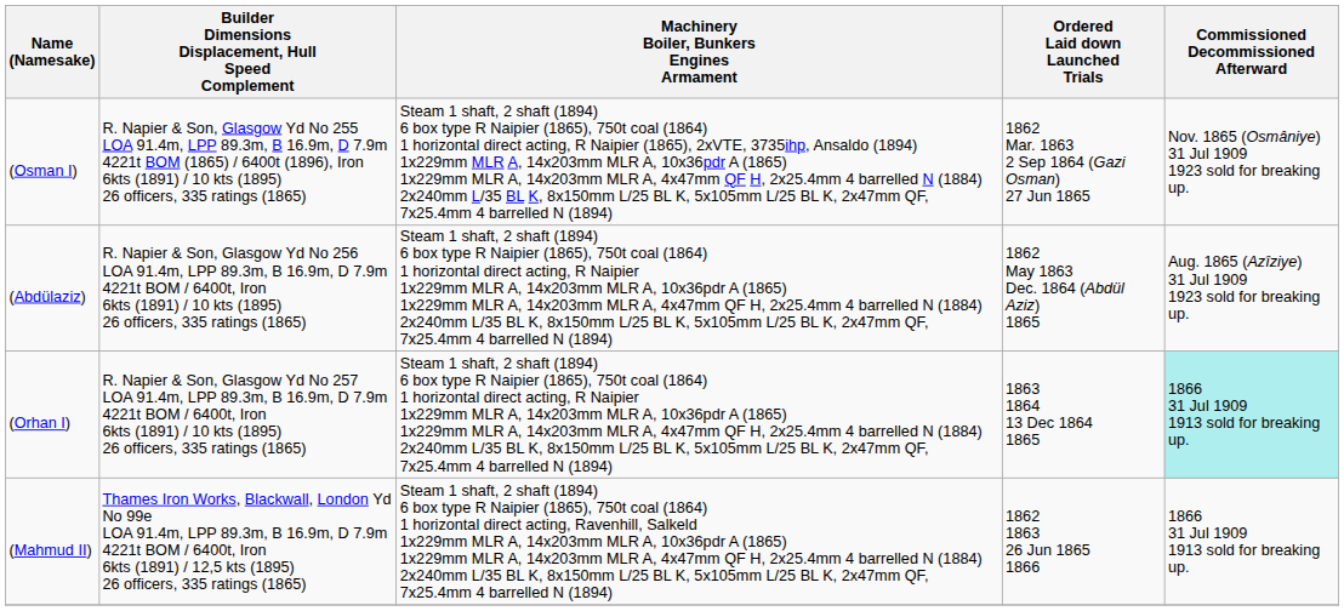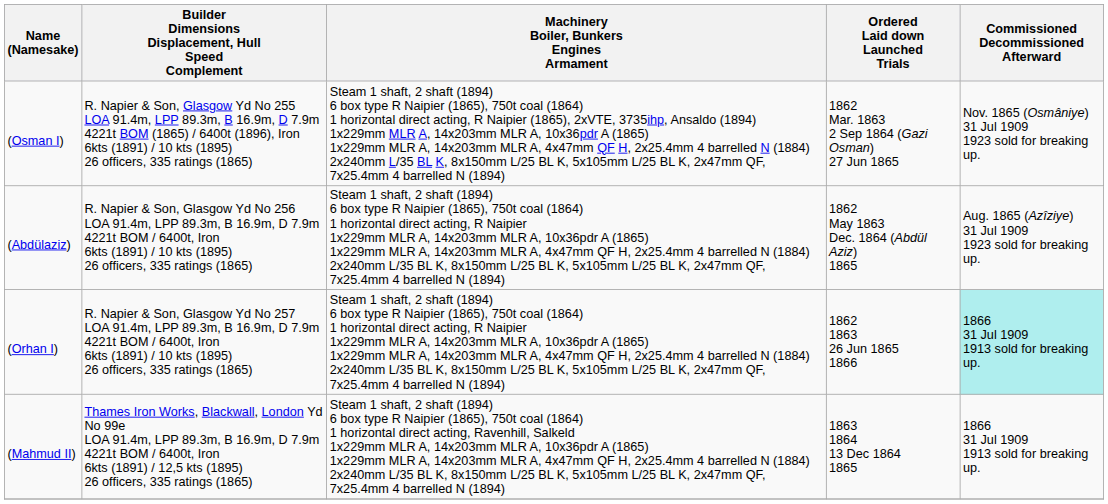 <table class="wikitable" style="font-size:90%;">
 <tr bgcolor="#e6e9ff">
 <th>Name<br>(Namesake)</th>
 <th>Builder<br>Dimensions<br>Displacement, Hull<br>Speed<br>Complement</th>
 <th>Machinery<br>Boiler, Bunkers<br>Engines<br>Armament</th>
 <th>Ordered<br>Laid down<br>Launched<br>Trials</th>
 <th>Commissioned<br>Decommissioned<br>Afterward</th>
 </tr>
 <tr ---->
 <td><br>(<a href='#'>Osman I</a>)</td>
 <td> R. Napier & Son, <a href='#'>Glasgow</a> Yd No 255<br><a href='#'>LOA</a> 91.4m, <a href='#'>LPP</a> 89.3m, <a href='#'>B</a> 16.9m, <a href='#'>D</a> 7.9m<br>4221t <a href='#'>BOM</a> (1865) / 6400t (1896), Iron<br>6kts (1891) / 10 kts (1895)<br>26 officers, 335 ratings (1865)</td>
 <td>Steam 1 shaft, 2 shaft (1894)<br>6 box type R Naipier (1865), 750t coal (1864)<br>1 horizontal direct acting, R Naipier (1865), 2xVTE, 3735<a href='#'>ihp</a>, Ansaldo (1894)<br>1x229mm <a href='#'>MLR</a> <a href='#'>A</a>, 14x203mm MLR A, 10x36<a href='#'>pdr</a> A (1865)<br>1x229mm MLR A, 14x203mm MLR A, 4x47mm <a href='#'>QF</a> <a href='#'>H</a>, 2x25.4mm 4 barrelled <a href='#'>N</a> (1884)<br>2x240mm <a href='#'>L</a>/35 <a href='#'>BL</a> <a href='#'>K</a>, 8x150mm L/25 BL K, 5x105mm L/25 BL K, 2x47mm QF, 7x25.4mm 4 barrelled N (1894)</td>
 <td>1862<br>Mar. 1863<br>2 Sep 1864 (<em>Gazi Osman</em>)<br>27 Jun 1865</td>
 <td>Nov. 1865 (<em>Osmâniye</em>)<br>31 Jul 1909<br>1923 sold for breaking up.</td>
 </tr>
 <tr ---->
 <td><br>(<a href='#'>Abdülaziz</a>)</td>
 <td> R. Napier & Son, Glasgow Yd No 256<br>LOA 91.4m, LPP 89.3m, B 16.9m, D 7.9m<br>4221t BOM / 6400t, Iron<br>6kts (1891) / 10 kts (1895)<br>26 officers, 335 ratings (1865)</td>
 <td>Steam 1 shaft, 2 shaft (1894)<br>6 box type R Naipier (1865), 750t coal (1864)<br>1 horizontal direct acting, R Naipier<br>1x229mm MLR A, 14x203mm MLR A, 10x36pdr A (1865)<br>1x229mm MLR A, 14x203mm MLR A, 4x47mm QF H, 2x25.4mm 4 barrelled N (1884)<br>2x240mm L/35 BL K, 8x150mm L/25 BL K, 5x105mm L/25 BL K, 2x47mm QF, 7x25.4mm 4 barrelled N (1894)</td>
 <td>1862<br>May 1863<br>Dec. 1864 (<em>Abdül Aziz</em>)<br>1865</td>
 <td>Aug. 1865 (<em>Azîziye</em>)<br>31 Jul 1909<br>1923 sold for breaking up.</td>
 </tr>
 <tr ---->
 <td><br>(<a href='#'>Orhan I</a>)</td>
 <td> R. Napier & Son, Glasgow Yd No 257<br>LOA 91.4m, LPP 89.3m, B 16.9m, D 7.9m<br>4221t BOM / 6400t, Iron<br>6kts (1891) / 10 kts (1895)<br>26 officers, 335 ratings (1865)</td>
 <td>Steam 1 shaft, 2 shaft (1894)<br>6 box type R Naipier (1865), 750t coal (1864)<br>1 horizontal direct acting, R Naipier<br>1x229mm MLR A, 14x203mm MLR A, 10x36pdr A (1865)<br>1x229mm MLR A, 14x203mm MLR A, 4x47mm QF H, 2x25.4mm 4 barrelled N (1884)<br>2x240mm L/35 BL K, 8x150mm L/25 BL K, 5x105mm L/25 BL K, 2x47mm QF, 7x25.4mm 4 barrelled N (1894)</td>
-<td>1863<br>1864<br>13 Dec 1864<br>1865</td>
+<td>1862<br>1863<br>26 Jun 1865<br>1866</td>
 <td style="background: paleturquoise;">1866<br>31 Jul 1909<br>1913 sold for breaking up.</td>
 </tr>
 <tr ---->
 <td><br>(<a href='#'>Mahmud II</a>)</td>
 <td> <a href='#'>Thames Iron Works</a>, <a href='#'>Blackwall</a>, <a href='#'>London</a> Yd No 99e<br>LOA 91.4m, LPP 89.3m, B 16.9m, D 7.9m<br>4221t BOM / 6400t, Iron<br>6kts (1891) / 12,5 kts (1895)<br>26 officers, 335 ratings (1865)</td>
 <td>Steam 1 shaft, 2 shaft (1894)<br>6 box type R Naipier (1865), 750t coal (1864)<br>1 horizontal direct acting, Ravenhill, Salkeld<br>1x229mm MLR A, 14x203mm MLR A, 10x36pdr A (1865)<br>1x229mm MLR A, 14x203mm MLR A, 4x47mm QF H, 2x25.4mm 4 barrelled N (1884)<br>2x240mm L/35 BL K, 8x150mm L/25 BL K, 5x105mm L/25 BL K, 2x47mm QF, 7x25.4mm 4 barrelled N (1894)</td>
-<td>1862<br>1863<br>26 Jun 1865<br>1866</td>
+<td>1863<br>1864<br>13 Dec 1864<br>1865</td>
 <td>1866<br>31 Jul 1909<br>1913 sold for breaking up.</td>
 </tr>
 <tr ---->
 </tr>
 </table>
